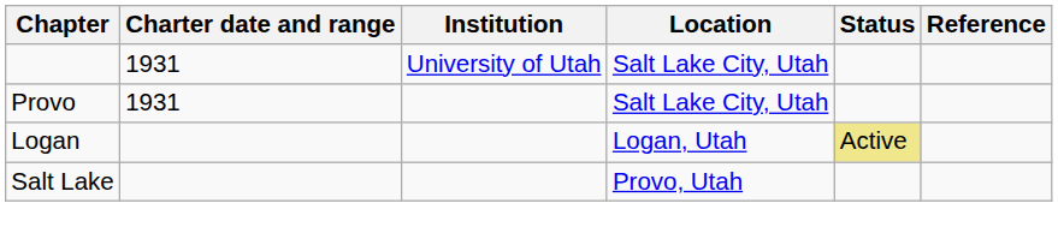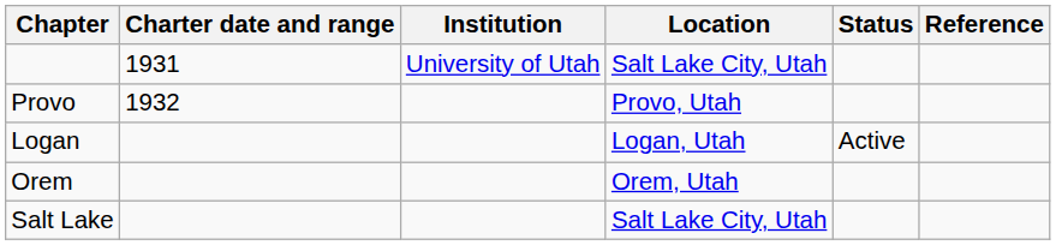 <table class="wikitable sortable">
 <tr>
 <th>Chapter</th>
 <th>Charter date and range</th>
 <th>Institution</th>
 <th>Location</th>
 <th>Status</th>
 <th>Reference</th>
 </tr>
 <tr>
 <td></td>
 <td>1931</td>
 <td><a href='#'>University of Utah</a></td>
 <td><a href='#'>Salt Lake City, Utah</a></td>
 <td></td>
 <td></td>
 </tr>
 <tr>
 <td>Provo</td>
-<td>1931</td>
+<td>1932</td>
 <td></td>
-<td><a href='#'>Salt Lake City, Utah</a></td>
+<td><a href='#'>Provo, Utah</a></td>
 <td></td>
 <td> </td>
 </tr>
 <tr>
 <td>Logan</td>
 <td></td>
 <td></td>
 <td><a href='#'>Logan, Utah</a></td>
-<td style="background: khaki;">Active</td>
+<td>Active</td>
+<td></td>
+</tr>
+<tr>
+<td>Orem</td>
+<td></td>
+<td></td>
+<td><a href='#'>Orem, Utah</a></td>
+<td></td>
 <td></td>
 </tr>
 <tr>
 <td>Salt Lake</td>
 <td></td>
 <td></td>
-<td><a href='#'>Provo, Utah</a></td>
+<td><a href='#'>Salt Lake City, Utah</a></td>
 <td></td>
 <td></td>
 </tr>
 </table>
